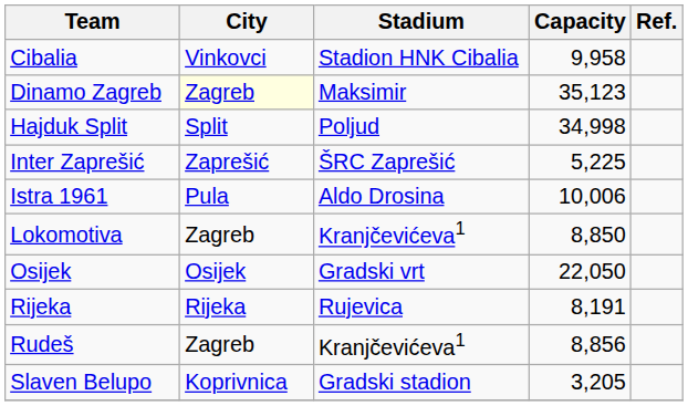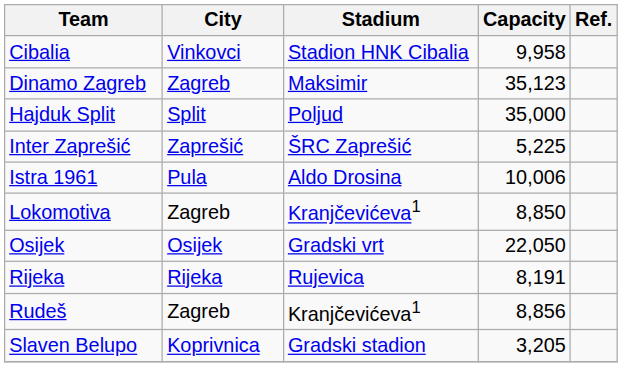 <table class="wikitable sortable">
 <tr>
 <th width="120">Team</th>
 <th width="90">City</th>
 <th width="150">Stadium</th>
 <th width="60">Capacity</th>
 <th width="30">Ref.</th>
 </tr>
 <tr>
 <td><a href='#'>Cibalia</a></td>
 <td><a href='#'>Vinkovci</a></td>
 <td><a href='#'>Stadion HNK Cibalia</a></td>
 <td align="right">9,958</td>
 <td></td>
 </tr>
 <tr>
 <td><a href='#'>Dinamo Zagreb</a></td>
-<td style="background: lightyellow;"><a href='#'>Zagreb</a></td>
+<td><a href='#'>Zagreb</a></td>
 <td><a href='#'>Maksimir</a></td>
 <td align="right">35,123</td>
 <td></td>
 </tr>
 <tr>
 <td><a href='#'>Hajduk Split</a></td>
 <td><a href='#'>Split</a></td>
 <td><a href='#'>Poljud</a></td>
-<td align="right">34,998</td>
+<td align="right">35,000</td>
 <td></td>
 </tr>
 <tr>
 <td><a href='#'>Inter Zaprešić</a></td>
 <td><a href='#'>Zaprešić</a></td>
 <td><a href='#'>ŠRC Zaprešić</a></td>
 <td align="right">5,225</td>
 <td></td>
 </tr>
 <tr>
 <td><a href='#'>Istra 1961</a></td>
 <td><a href='#'>Pula</a></td>
 <td><a href='#'>Aldo Drosina</a></td>
 <td align="right">10,006</td>
 <td></td>
 </tr>
 <tr>
 <td><a href='#'>Lokomotiva</a></td>
 <td>Zagreb</td>
 <td><a href='#'>Kranjčevićeva</a><sup>1</sup></td>
 <td align="right">8,850</td>
 <td></td>
 </tr>
 <tr>
 <td><a href='#'>Osijek</a></td>
 <td><a href='#'>Osijek</a></td>
 <td><a href='#'>Gradski vrt</a></td>
 <td align="right">22,050</td>
 <td></td>
 </tr>
 <tr>
 <td><a href='#'>Rijeka</a></td>
 <td><a href='#'>Rijeka</a></td>
 <td><a href='#'>Rujevica</a></td>
 <td align="right">8,191</td>
 <td></td>
 </tr>
 <tr>
 <td><a href='#'>Rudeš</a></td>
 <td>Zagreb</td>
 <td>Kranjčevićeva<sup>1</sup></td>
 <td align="right">8,856</td>
 <td></td>
 </tr>
 <tr>
 <td><a href='#'>Slaven Belupo</a></td>
 <td><a href='#'>Koprivnica</a></td>
 <td><a href='#'>Gradski stadion</a></td>
 <td align="right">3,205</td>
 <td></td>
 </tr>
 <tr>
 </tr>
 </table>
